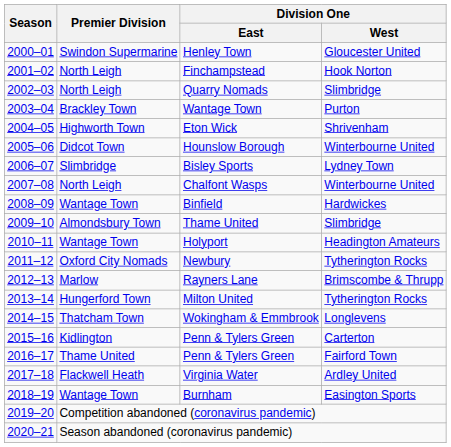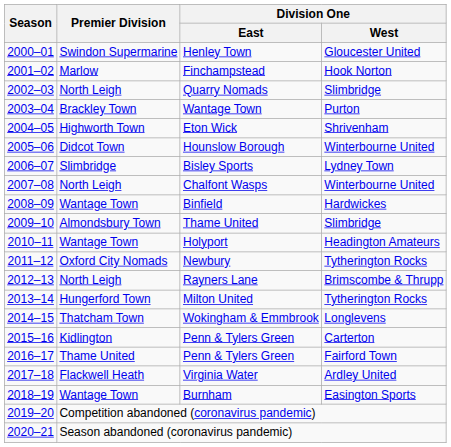 <table class=wikitable>
 <tr>
 <th rowspan=2>Season</th>
 <th rowspan=2>Premier Division</th>
 <th colspan=2>Division One</th>
 </tr>
 <tr>
 <th>East</th>
 <th>West</th>
 </tr>
 <tr>
 <td align=center><a href='#'>2000–01</a></td>
 <td><a href='#'>Swindon Supermarine</a></td>
 <td><a href='#'>Henley Town</a></td>
 <td><a href='#'>Gloucester United</a></td>
 </tr>
 <tr>
 <td align=center><a href='#'>2001–02</a></td>
-<td><a href='#'>North Leigh</a></td>
+<td><a href='#'>Marlow</a></td>
 <td><a href='#'>Finchampstead</a></td>
 <td><a href='#'>Hook Norton</a></td>
 </tr>
 <tr>
 <td align=center><a href='#'>2002–03</a></td>
 <td><a href='#'>North Leigh</a></td>
 <td><a href='#'>Quarry Nomads</a></td>
 <td><a href='#'>Slimbridge</a></td>
 </tr>
 <tr>
 <td align=center><a href='#'>2003–04</a></td>
 <td><a href='#'>Brackley Town</a></td>
 <td><a href='#'>Wantage Town</a></td>
 <td><a href='#'>Purton</a></td>
 </tr>
 <tr>
 <td align=center><a href='#'>2004–05</a></td>
 <td><a href='#'>Highworth Town</a></td>
 <td><a href='#'>Eton Wick</a></td>
 <td><a href='#'>Shrivenham</a></td>
 </tr>
 <tr>
 <td align=center><a href='#'>2005–06</a></td>
 <td><a href='#'>Didcot Town</a></td>
 <td><a href='#'>Hounslow Borough</a></td>
 <td><a href='#'>Winterbourne United</a></td>
 </tr>
 <tr>
 <td align=center><a href='#'>2006–07</a></td>
 <td><a href='#'>Slimbridge</a></td>
 <td><a href='#'>Bisley Sports</a></td>
 <td><a href='#'>Lydney Town</a></td>
 </tr>
 <tr>
 <td align=center><a href='#'>2007–08</a></td>
 <td><a href='#'>North Leigh</a></td>
 <td><a href='#'>Chalfont Wasps</a></td>
 <td><a href='#'>Winterbourne United</a></td>
 </tr>
 <tr>
 <td align=center><a href='#'>2008–09</a></td>
 <td><a href='#'>Wantage Town</a></td>
 <td><a href='#'>Binfield</a></td>
 <td><a href='#'>Hardwickes</a></td>
 </tr>
 <tr>
 <td align=center><a href='#'>2009–10</a></td>
 <td><a href='#'>Almondsbury Town</a></td>
 <td><a href='#'>Thame United</a></td>
 <td><a href='#'>Slimbridge</a></td>
 </tr>
 <tr>
 <td align=center><a href='#'>2010–11</a></td>
 <td><a href='#'>Wantage Town</a></td>
 <td><a href='#'>Holyport</a></td>
 <td><a href='#'>Headington Amateurs</a></td>
 </tr>
 <tr>
 <td align=center><a href='#'>2011–12</a></td>
 <td><a href='#'>Oxford City Nomads</a></td>
 <td><a href='#'>Newbury</a></td>
 <td><a href='#'>Tytherington Rocks</a></td>
 </tr>
 <tr>
 <td align=center><a href='#'>2012–13</a></td>
-<td><a href='#'>Marlow</a></td>
+<td><a href='#'>North Leigh</a></td>
 <td><a href='#'>Rayners Lane</a></td>
 <td><a href='#'>Brimscombe & Thrupp</a></td>
 </tr>
 <tr>
 <td align=center><a href='#'>2013–14</a></td>
 <td><a href='#'>Hungerford Town</a></td>
 <td><a href='#'>Milton United</a></td>
 <td><a href='#'>Tytherington Rocks</a></td>
 </tr>
 <tr>
 <td align=center><a href='#'>2014–15</a></td>
 <td><a href='#'>Thatcham Town</a></td>
 <td><a href='#'>Wokingham & Emmbrook</a></td>
 <td><a href='#'>Longlevens</a></td>
 </tr>
 <tr>
 <td align=center><a href='#'>2015–16</a></td>
 <td><a href='#'>Kidlington</a></td>
 <td><a href='#'>Penn & Tylers Green</a></td>
 <td><a href='#'>Carterton</a></td>
 </tr>
 <tr>
 <td align=center><a href='#'>2016–17</a></td>
 <td><a href='#'>Thame United</a></td>
 <td><a href='#'>Penn & Tylers Green</a></td>
 <td><a href='#'>Fairford Town</a></td>
 </tr>
 <tr>
 <td align=center><a href='#'>2017–18</a></td>
 <td><a href='#'>Flackwell Heath</a></td>
 <td><a href='#'>Virginia Water</a></td>
 <td><a href='#'>Ardley United</a></td>
 </tr>
 <tr>
 <td align=center><a href='#'>2018–19</a></td>
 <td><a href='#'>Wantage Town</a></td>
 <td><a href='#'>Burnham</a></td>
 <td><a href='#'>Easington Sports</a></td>
 </tr>
 <tr>
 <td align=center><a href='#'>2019–20</a></td>
 <td colspan=3>Competition abandoned (<a href='#'>coronavirus pandemic</a>)</td>
 </tr>
 <tr>
 <td align=center><a href='#'>2020–21</a></td>
 <td colspan=3>Season abandoned (coronavirus pandemic)</td>
 </tr>
 </table>
